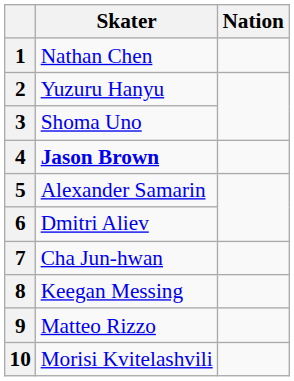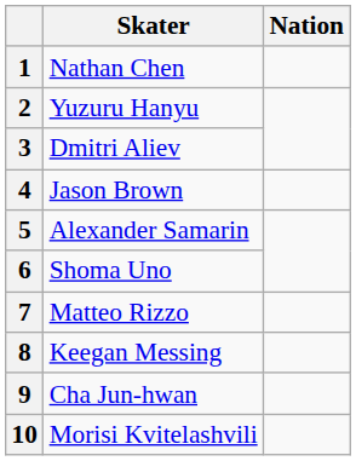 <table class="wikitable sortable" style="text-align: left">
 <tr>
 <th scope="col"></th>
 <th scope="col">Skater</th>
 <th scope="col">Nation</th>
 </tr>
 <tr>
 <th scope="row">1</th>
 <td><a href='#'>Nathan Chen</a></td>
 <td></td>
 </tr>
 <tr>
 <th scope="row">2</th>
 <td><a href='#'>Yuzuru Hanyu</a></td>
 <td rowspan="2"></td>
 </tr>
 <tr>
 <th scope="row">3</th>
-<td><a href='#'>Shoma Uno</a></td>
+<td><a href='#'>Dmitri Aliev</a></td>
 </tr>
 <tr>
 <th scope="row">4</th>
-<td><strong><a href='#'>Jason Brown</a></strong></td>
+<td><a href='#'>Jason Brown</a></td>
 <td></td>
 </tr>
 <tr>
 <th scope="row">5</th>
 <td><a href='#'>Alexander Samarin</a></td>
 <td rowspan="2"></td>
 </tr>
 <tr>
 <th scope="row">6</th>
-<td><a href='#'>Dmitri Aliev</a></td>
+<td><a href='#'>Shoma Uno</a></td>
 </tr>
 <tr>
 <th scope="row">7</th>
-<td><a href='#'>Cha Jun-hwan</a></td>
+<td><a href='#'>Matteo Rizzo</a></td>
 <td></td>
 </tr>
 <tr>
 <th scope="row">8</th>
 <td><a href='#'>Keegan Messing</a></td>
 <td></td>
 </tr>
 <tr>
 <th scope="row">9</th>
-<td><a href='#'>Matteo Rizzo</a></td>
+<td><a href='#'>Cha Jun-hwan</a></td>
 <td></td>
 </tr>
 <tr>
 <th scope="row">10</th>
 <td><a href='#'>Morisi Kvitelashvili</a></td>
 <td></td>
 </tr>
 </table>
